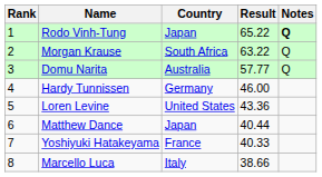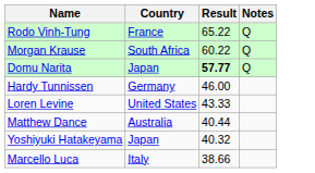 <table class="wikitable" style="font-size:95%" style="text-align:center; width:35em;">
 <tr>
-<th>Rank</th>
 <th>Name</th>
 <th>Country</th>
 <th>Result</th>
 <th>Notes</th>
 </tr>
 <tr bgcolor=ccffcc>
-<td>1</td>
 <td align=left><a href='#'>Rodo Vinh-Tung</a></td>
-<td align=left> <a href='#'>Japan</a></td>
+<td align="left"> <a href='#'>France</a></td>
 <td>65.22</td>
-<td><strong>Q</strong></td>
-</tr>
-<tr bgcolor=ccffcc>
-<td>2</td>
-<td align=left><a href='#'>Morgan Krause</a></td>
-<td align="left"> <a href='#'>South Africa</a></td>
-<td>63.22</td>
 <td>Q</td>
 </tr>
 <tr bgcolor=ccffcc>
-<td>3</td>
+<td align=left><a href='#'>Morgan Krause</a></td>
+<td align="left"> <a href='#'>South Africa</a></td>
+<td>60.22</td>
+<td>Q</td>
+</tr>
+<tr bgcolor=ccffcc>
 <td align=left><a href='#'>Domu Narita</a></td>
-<td align=left> <a href='#'>Australia</a></td>
-<td>57.77</td>
+<td align="left"> <a href='#'>Japan</a></td>
+<td><strong>57.77</strong></td>
 <td>Q</td>
 </tr>
 <tr>
-<td>4</td>
 <td align=left><a href='#'>Hardy Tunnissen</a></td>
 <td align=left> <a href='#'>Germany</a></td>
 <td>46.00</td>
 <td></td>
 </tr>
 <tr>
-<td>5</td>
 <td align=left><a href='#'>Loren Levine</a></td>
 <td align=left> <a href='#'>United States</a></td>
-<td>43.36</td>
+<td>43.33</td>
 <td></td>
 </tr>
 <tr>
-<td>6</td>
 <td align=left><a href='#'>Matthew Dance</a></td>
-<td align="left"> <a href='#'>Japan</a></td>
+<td align=left> <a href='#'>Australia</a></td>
 <td>40.44</td>
 <td></td>
 </tr>
 <tr>
-<td>7</td>
 <td align=left><a href='#'>Yoshiyuki Hatakeyama</a></td>
-<td align="left"> <a href='#'>France</a></td>
-<td>40.33</td>
+<td align=left> <a href='#'>Japan</a></td>
+<td>40.32</td>
 <td></td>
 </tr>
 <tr>
-<td>8</td>
 <td align=left><a href='#'>Marcello Luca</a></td>
 <td align=left> <a href='#'>Italy</a></td>
 <td>38.66</td>
 <td></td>
 </tr>
 </table>
